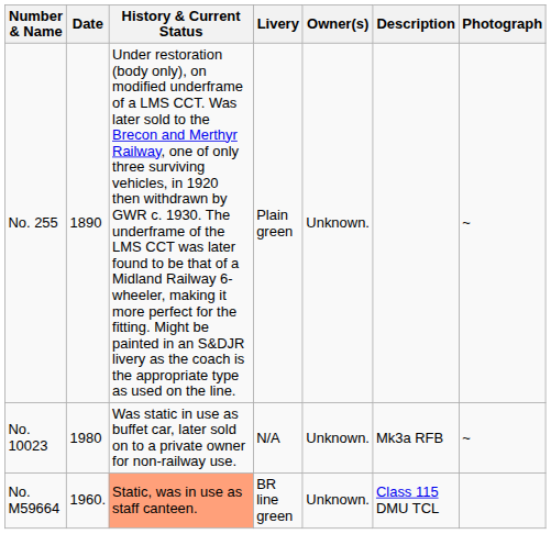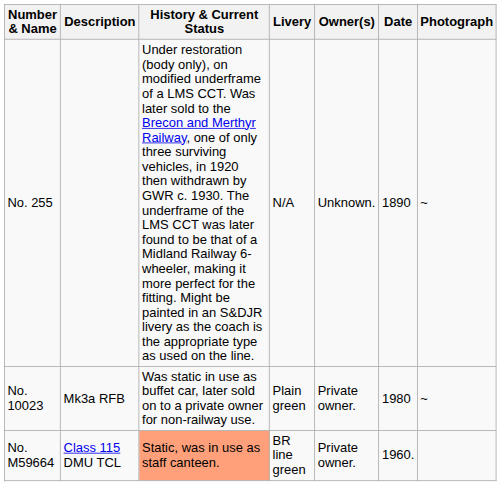 <table class="wikitable">
 <tr>
 <th>Number & Name</th>
-<th>Date</th>
+<th>Description</th>
 <th>History & Current Status</th>
 <th>Livery</th>
 <th>Owner(s)</th>
-<th>Description</th>
+<th>Date</th>
 <th>Photograph</th>
 </tr>
 <tr>
 <td>No. 255</td>
+<td></td>
+<td>Under restoration (body only), on modified underframe of a LMS CCT. Was later sold to the <a href='#'>Brecon and Merthyr Railway</a>, one of only three surviving vehicles, in 1920 then withdrawn by GWR c. 1930. The underframe of the LMS CCT was later found to be that of a Midland Railway 6-wheeler, making it more perfect for the fitting. Might be painted in an S&DJR livery as the coach is the appropriate type as used on the line.</td>
+<td>N/A</td>
+<td>Unknown.</td>
 <td>1890</td>
-<td>Under restoration (body only), on modified underframe of a LMS CCT. Was later sold to the <a href='#'>Brecon and Merthyr Railway</a>, one of only three surviving vehicles, in 1920 then withdrawn by GWR c. 1930. The underframe of the LMS CCT was later found to be that of a Midland Railway 6-wheeler, making it more perfect for the fitting. Might be painted in an S&DJR livery as the coach is the appropriate type as used on the line.</td>
-<td>Plain green</td>
-<td>Unknown.</td>
-<td></td>
 <td>~</td>
 </tr>
 <tr>
 <td>No. 10023</td>
+<td>Mk3a RFB</td>
+<td>Was static in use as buffet car, later sold on to a private owner for non-railway use.</td>
+<td>Plain green</td>
+<td>Private owner.</td>
 <td>1980</td>
-<td>Was static in use as buffet car, later sold on to a private owner for non-railway use.</td>
-<td>N/A</td>
-<td>Unknown.</td>
-<td>Mk3a RFB</td>
 <td>~</td>
 </tr>
 <tr>
 <td>No. M59664</td>
-<td>1960.</td>
+<td><a href='#'>Class 115</a> DMU TCL</td>
 <td style="background: lightsalmon;">Static, was in use as staff canteen.</td>
 <td>BR line green</td>
-<td>Unknown.</td>
-<td><a href='#'>Class 115</a> DMU TCL</td>
+<td>Private owner.</td>
+<td>1960.</td>
 <td></td>
 </tr>
 </table>
